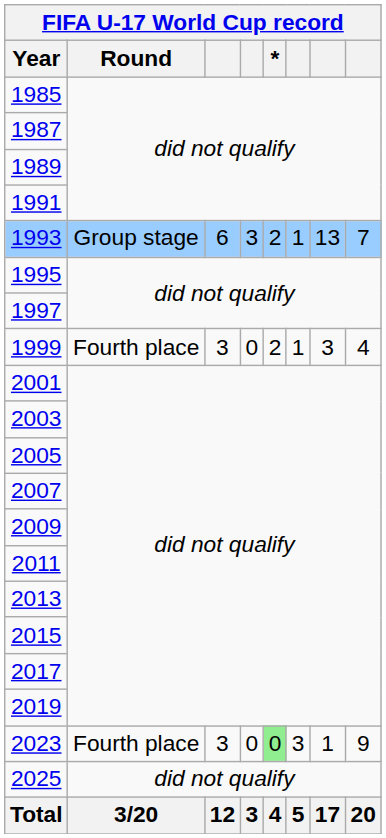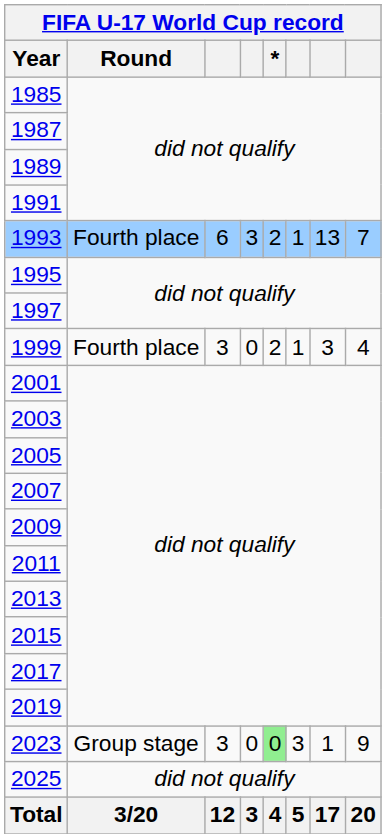 <table class="wikitable" style="text-align: center;">
 <tr>
 <th colspan=8><a href='#'>FIFA U-17 World Cup record</a></th>
 </tr>
 <tr>
 <th>Year</th>
 <th>Round</th>
 <th></th>
 <th></th>
 <th> *</th>
 <th></th>
 <th></th>
 <th></th>
 </tr>
 <tr>
 <td> <a href='#'>1985</a></td>
 <td rowspan=4 colspan=7><em>did not qualify</em></td>
 </tr>
 <tr>
 <td> <a href='#'>1987</a></td>
 </tr>
 <tr>
 <td> <a href='#'>1989</a></td>
 </tr>
 <tr>
 <td> <a href='#'>1991</a></td>
 </tr>
 <tr bgcolor=#9acdff>
 <td> <a href='#'>1993</a></td>
-<td>Group stage</td>
+<td>Fourth place</td>
 <td>6</td>
 <td>3</td>
 <td>2</td>
 <td>1</td>
 <td>13</td>
 <td>7</td>
 </tr>
 <tr>
 <td> <a href='#'>1995</a></td>
 <td rowspan=2 colspan=7><em>did not qualify</em></td>
 </tr>
 <tr>
 <td> <a href='#'>1997</a></td>
 </tr>
 <tr>
 <td> <a href='#'>1999</a></td>
 <td>Fourth place</td>
 <td>3</td>
 <td>0</td>
 <td>2</td>
 <td>1</td>
 <td>3</td>
 <td>4</td>
 </tr>
 <tr>
 <td> <a href='#'>2001</a></td>
 <td rowspan=10 colspan=7><em>did not qualify</em></td>
 </tr>
 <tr>
 <td> <a href='#'>2003</a></td>
 </tr>
 <tr>
 <td> <a href='#'>2005</a></td>
 </tr>
 <tr>
 <td> <a href='#'>2007</a></td>
 </tr>
 <tr>
 <td> <a href='#'>2009</a></td>
 </tr>
 <tr>
 <td> <a href='#'>2011</a></td>
 </tr>
 <tr>
 <td> <a href='#'>2013</a></td>
 </tr>
 <tr>
 <td> <a href='#'>2015</a></td>
 </tr>
 <tr>
 <td> <a href='#'>2017</a></td>
 </tr>
 <tr>
 <td> <a href='#'>2019</a></td>
 </tr>
 <tr>
 <td> <a href='#'>2023</a></td>
-<td>Fourth place</td>
+<td>Group stage</td>
 <td>3</td>
 <td>0</td>
 <td style="background: lightgreen;">0</td>
 <td>3</td>
 <td>1</td>
 <td>9</td>
 </tr>
 <tr>
 <td> <a href='#'>2025</a></td>
 <td rowspan=1 colspan=7><em>did not qualify</em></td>
 </tr>
 <tr>
 <th><strong>Total</strong></th>
 <th><strong>3/20</strong></th>
 <th><strong>12</strong></th>
 <th><strong>3</strong></th>
 <th><strong>4</strong></th>
 <th><strong>5</strong></th>
 <th><strong>17</strong></th>
 <th><strong>20</strong></th>
 </tr>
 </table>
